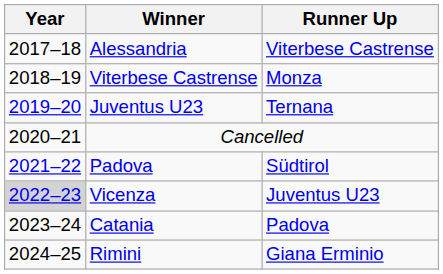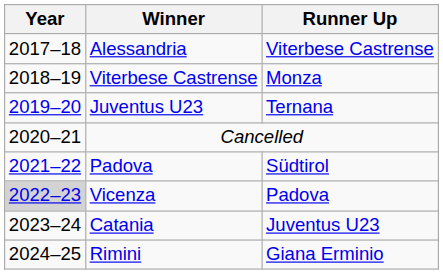 <table class="wikitable">
 <tr>
 <th>Year</th>
 <th>Winner</th>
 <th>Runner Up</th>
 </tr>
 <tr>
 <td>2017–18</td>
 <td><a href='#'>Alessandria</a></td>
 <td><a href='#'>Viterbese Castrense</a></td>
 </tr>
 <tr>
 <td>2018–19</td>
 <td><a href='#'>Viterbese Castrense</a></td>
 <td><a href='#'>Monza</a></td>
 </tr>
 <tr>
 <td><a href='#'>2019–20</a></td>
 <td><a href='#'>Juventus U23</a></td>
 <td><a href='#'>Ternana</a></td>
 </tr>
 <tr>
 <td>2020–21</td>
 <td colspan="2" align=center><em>Cancelled</em></td>
 </tr>
 <tr>
 <td><a href='#'>2021–22</a></td>
 <td><a href='#'>Padova</a></td>
 <td><a href='#'>Südtirol</a></td>
 </tr>
 <tr>
 <td style="background: lightgrey;"><a href='#'>2022–23</a></td>
 <td><a href='#'>Vicenza</a></td>
-<td><a href='#'>Juventus U23</a></td>
+<td><a href='#'>Padova</a></td>
 </tr>
 <tr>
 <td>2023–24</td>
 <td><a href='#'>Catania</a></td>
-<td><a href='#'>Padova</a></td>
+<td><a href='#'>Juventus U23</a></td>
 </tr>
 <tr>
 <td>2024–25</td>
 <td><a href='#'>Rimini</a></td>
 <td><a href='#'>Giana Erminio</a></td>
 </tr>
 </table>
